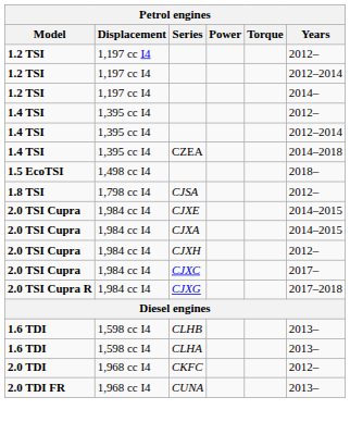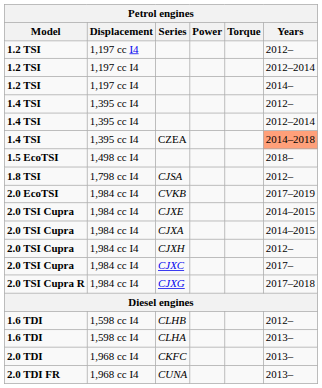 <table class="wikitable" style="text-align:left; font-size:90%;">
 <tr>
 <th colspan="6">Petrol engines</th>
 </tr>
 <tr>
 <th>Model</th>
 <th>Displacement</th>
 <th>Series</th>
 <th>Power</th>
 <th>Torque</th>
 <th>Years</th>
 </tr>
 <tr>
 <td><strong>1.2 TSI</strong></td>
 <td>1,197 cc <a href='#'>I4</a></td>
 <td></td>
 <td></td>
 <td></td>
 <td>2012–</td>
 </tr>
 <tr>
 <td><strong>1.2 TSI</strong></td>
 <td>1,197 cc I4</td>
 <td></td>
 <td></td>
 <td></td>
 <td>2012–2014</td>
 </tr>
 <tr>
 <td><strong>1.2 TSI</strong></td>
 <td>1,197 cc I4</td>
 <td></td>
 <td></td>
 <td></td>
 <td>2014–</td>
 </tr>
 <tr>
 <td><strong>1.4 TSI</strong></td>
 <td>1,395 cc I4</td>
 <td></td>
 <td></td>
 <td></td>
 <td>2012–</td>
 </tr>
 <tr>
 <td><strong>1.4 TSI</strong></td>
 <td>1,395 cc I4</td>
 <td></td>
 <td></td>
 <td></td>
 <td>2012–2014</td>
 </tr>
 <tr>
 <td><strong>1.4 TSI</strong></td>
 <td>1,395 cc I4</td>
 <td>CZEA</td>
 <td></td>
 <td></td>
-<td>2014–2018</td>
+<td style="background: lightsalmon;">2014–2018</td>
 </tr>
 <tr>
 <td><strong>1.5 EcoTSI</strong></td>
 <td>1,498 cc I4</td>
 <td></td>
 <td></td>
 <td></td>
 <td>2018–</td>
 </tr>
 <tr>
 <td><strong>1.8 TSI</strong></td>
 <td>1,798 cc I4</td>
 <td><em>CJSA</em></td>
 <td></td>
 <td></td>
 <td>2012–</td>
+</tr>
+<tr>
+<td><strong>2.0 EcoTSI</strong></td>
+<td>1,984 cc I4</td>
+<td><em>CVKB</em></td>
+<td></td>
+<td></td>
+<td>2017–2019</td>
 </tr>
 <tr>
 <td><strong>2.0 TSI Cupra</strong></td>
 <td>1,984 cc I4</td>
 <td><em> CJXE</em></td>
 <td></td>
 <td></td>
 <td>2014–2015</td>
 </tr>
 <tr>
 <td><strong>2.0 TSI Cupra</strong></td>
 <td>1,984 cc I4</td>
 <td><em>CJXA</em></td>
 <td></td>
 <td></td>
 <td>2014–2015</td>
 </tr>
 <tr>
 <td><strong>2.0 TSI Cupra</strong></td>
 <td>1,984 cc I4</td>
 <td><em>CJXH</em></td>
 <td></td>
 <td></td>
 <td>2012–</td>
 </tr>
 <tr>
 <td><strong>2.0 TSI Cupra</strong></td>
 <td>1,984 cc I4</td>
 <td><a href='#'><em>CJXC</em></a></td>
 <td></td>
 <td></td>
 <td>2017–</td>
 </tr>
 <tr>
 <td><strong>2.0 TSI Cupra R</strong></td>
 <td>1,984 cc I4</td>
 <td><a href='#'><em>CJXG</em></a></td>
 <td></td>
 <td></td>
 <td>2017–2018</td>
 </tr>
 <tr>
 <th colspan="6">Diesel engines</th>
 </tr>
 <tr>
 <td><strong>1.6 TDI</strong></td>
 <td>1,598 cc I4</td>
 <td><em>CLHB</em></td>
 <td></td>
 <td></td>
-<td>2013–</td>
+<td>2012–</td>
 </tr>
 <tr>
 <td><strong>1.6 TDI</strong></td>
 <td>1,598 cc I4</td>
 <td><em>CLHA</em></td>
 <td></td>
 <td></td>
 <td>2013–</td>
 </tr>
 <tr>
 <td><strong>2.0 TDI</strong></td>
 <td>1,968 cc I4</td>
 <td><em>CKFC</em></td>
 <td></td>
 <td></td>
-<td>2012–</td>
+<td>2013–</td>
 </tr>
 <tr>
 <td><strong>2.0 TDI FR</strong></td>
 <td>1,968 cc I4</td>
 <td><em>CUNA</em></td>
 <td></td>
 <td></td>
 <td>2013–</td>
 </tr>
 </table>
